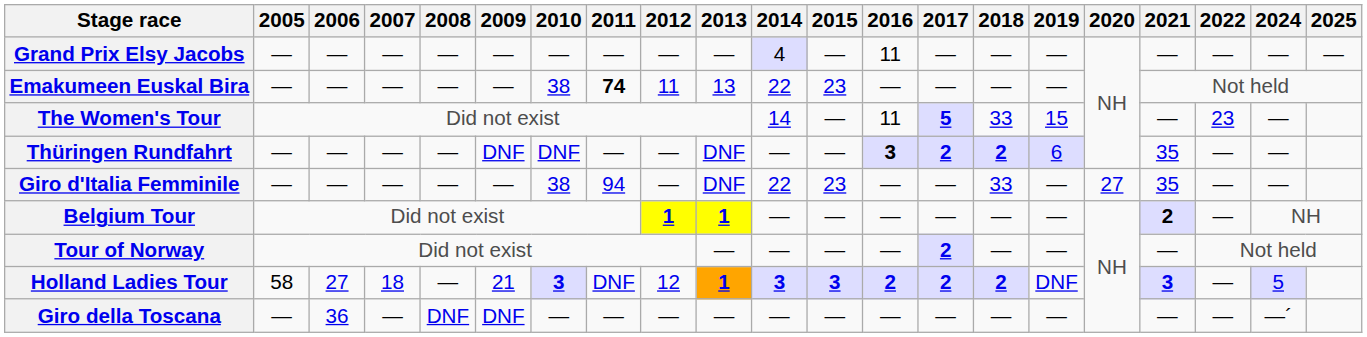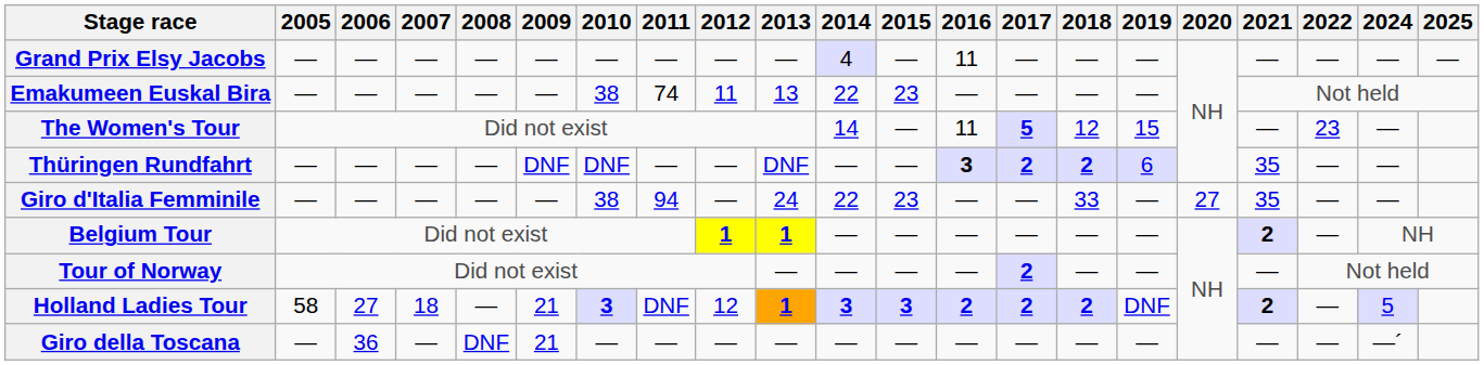 <table class="wikitable plainrowheaders">
 <tr>
 <th>Stage race</th>
 <th>2005</th>
 <th>2006</th>
 <th>2007</th>
 <th>2008</th>
 <th>2009</th>
 <th>2010</th>
 <th>2011</th>
 <th>2012</th>
 <th>2013</th>
 <th>2014</th>
 <th>2015</th>
 <th>2016</th>
 <th>2017</th>
 <th>2018</th>
 <th>2019</th>
 <th>2020</th>
 <th>2021</th>
 <th>2022</th>
 <th>2024</th>
 <th>2025</th>
 </tr>
 <tr style="text-align:center;">
 <th scope="row"><a href='#'>Grand Prix Elsy Jacobs</a></th>
 <td>—</td>
 <td>—</td>
 <td>—</td>
 <td>—</td>
 <td>—</td>
 <td>—</td>
 <td>—</td>
 <td>—</td>
 <td>—</td>
 <td style="background:#ddf;">4</td>
 <td>—</td>
 <td>11</td>
 <td>—</td>
 <td>—</td>
 <td>—</td>
 <td style="color:#4d4d4d;" rowspan=4>NH</td>
 <td>—</td>
 <td>—</td>
 <td>—</td>
 <td>—</td>
 </tr>
 <tr style="text-align:center;">
 <th scope="row"><a href='#'>Emakumeen Euskal Bira</a></th>
 <td>—</td>
 <td>—</td>
 <td>—</td>
 <td>—</td>
 <td>—</td>
 <td><a href='#'>38</a></td>
-<td><strong>74</strong></td>
+<td>74</td>
 <td><a href='#'>11</a></td>
 <td><a href='#'>13</a></td>
 <td><a href='#'>22</a></td>
 <td><a href='#'>23</a></td>
 <td>—</td>
 <td>—</td>
 <td>—</td>
 <td>—</td>
 <td style="color:#4d4d4d;" colspan=4>Not held</td>
 </tr>
 <tr style="text-align:center;">
 <th scope="row"><a href='#'>The Women's Tour</a></th>
 <td style="color:#4d4d4d;" colspan=9>Did not exist</td>
 <td><a href='#'>14</a></td>
 <td>—</td>
 <td>11</td>
 <td style="background:#ddf;"><strong><a href='#'>5</a></strong></td>
-<td><a href='#'>33</a></td>
+<td><a href='#'>12</a></td>
 <td><a href='#'>15</a></td>
 <td>—</td>
 <td><a href='#'>23</a></td>
 <td>—</td>
 <td></td>
 </tr>
 <tr style="text-align:center;">
 <th scope="row"><a href='#'>Thüringen Rundfahrt</a></th>
 <td>—</td>
 <td>—</td>
 <td>—</td>
 <td>—</td>
 <td><a href='#'>DNF</a></td>
 <td><a href='#'>DNF</a></td>
 <td>—</td>
 <td>—</td>
 <td><a href='#'>DNF</a></td>
 <td>—</td>
 <td>—</td>
 <td style="background:#ddf;"><strong>3</strong></td>
 <td style="background:#ddf;"><a href='#'><strong>2</strong></a></td>
 <td style="background:#ddf;"><a href='#'><strong>2</strong></a></td>
 <td style="background:#ddf;"><a href='#'>6</a></td>
 <td><a href='#'>35</a></td>
 <td>—</td>
 <td>—</td>
 <td></td>
 </tr>
 <tr style="text-align:center;">
 <th scope="row"><a href='#'>Giro d'Italia Femminile</a></th>
 <td>—</td>
 <td>—</td>
 <td>—</td>
 <td>—</td>
 <td>—</td>
 <td><a href='#'>38</a></td>
 <td><a href='#'>94</a></td>
 <td>—</td>
-<td><a href='#'>DNF</a></td>
+<td><a href='#'>24</a></td>
 <td><a href='#'>22</a></td>
 <td><a href='#'>23</a></td>
 <td>—</td>
 <td>—</td>
 <td><a href='#'>33</a></td>
 <td>—</td>
 <td><a href='#'>27</a></td>
 <td><a href='#'>35</a></td>
 <td>—</td>
 <td>—</td>
 <td></td>
 </tr>
 <tr style="text-align:center;">
 <th scope="row"><a href='#'>Belgium Tour</a></th>
 <td style="color:#4d4d4d;" colspan=7>Did not exist</td>
 <td style="background:yellow;"><a href='#'><strong>1</strong></a></td>
 <td style="background:yellow;"><a href='#'><strong>1</strong></a></td>
 <td>—</td>
 <td>—</td>
 <td>—</td>
 <td>—</td>
 <td>—</td>
 <td>—</td>
 <td style="color:#4d4d4d;" rowspan=4>NH</td>
 <td style="background:#ddf;"><strong>2</strong></td>
 <td>—</td>
 <td style="color:#4d4d4d;" colspan=2>NH</td>
 </tr>
 <tr style="text-align:center;">
 <th scope="row"><a href='#'>Tour of Norway</a></th>
 <td style="color:#4d4d4d;" colspan=8>Did not exist</td>
 <td>—</td>
 <td>—</td>
 <td>—</td>
 <td>—</td>
 <td style="background:#ddf;"><a href='#'><strong>2</strong></a></td>
 <td>—</td>
 <td>—</td>
 <td>—</td>
 <td style="color:#4d4d4d;" colspan=3>Not held</td>
 </tr>
 <tr style="text-align:center;">
 <th scope="row"><a href='#'>Holland Ladies Tour</a></th>
 <td>58</td>
 <td><a href='#'>27</a></td>
 <td><a href='#'>18</a></td>
 <td>—</td>
 <td><a href='#'>21</a></td>
 <td style="background:#ddf;"><a href='#'><strong>3</strong></a></td>
 <td><a href='#'>DNF</a></td>
 <td><a href='#'>12</a></td>
 <th style="background:orange;"><a href='#'><strong>1</strong></a></th>
 <td style="background:#ddf;"><a href='#'><strong>3</strong></a></td>
 <td style="background:#ddf;"><a href='#'><strong>3</strong></a></td>
 <td style="background:#ddf;"><a href='#'><strong>2</strong></a></td>
 <td style="background:#ddf;"><a href='#'><strong>2</strong></a></td>
 <td style="background:#ddf;"><a href='#'><strong>2</strong></a></td>
 <td><a href='#'>DNF</a></td>
-<td style="background:#ddf;"><a href='#'><strong>3</strong></a></td>
+<td style="background:#ddf;"><strong>2</strong></td>
 <td>—</td>
 <td style="background:#ddf;"><a href='#'>5</a></td>
 <td></td>
 </tr>
 <tr style="text-align:center;">
 <th scope="row"><a href='#'>Giro della Toscana</a></th>
 <td>—</td>
 <td><a href='#'>36</a></td>
 <td>—</td>
 <td><a href='#'>DNF</a></td>
-<td><a href='#'>DNF</a></td>
+<td><a href='#'>21</a></td>
 <td>—</td>
 <td>—</td>
 <td>—</td>
 <td>—</td>
 <td>—</td>
 <td>—</td>
 <td>—</td>
 <td>—</td>
 <td>—</td>
 <td>—</td>
 <td>—</td>
 <td>—</td>
 <td>—´</td>
 <td></td>
 </tr>
 </table>
